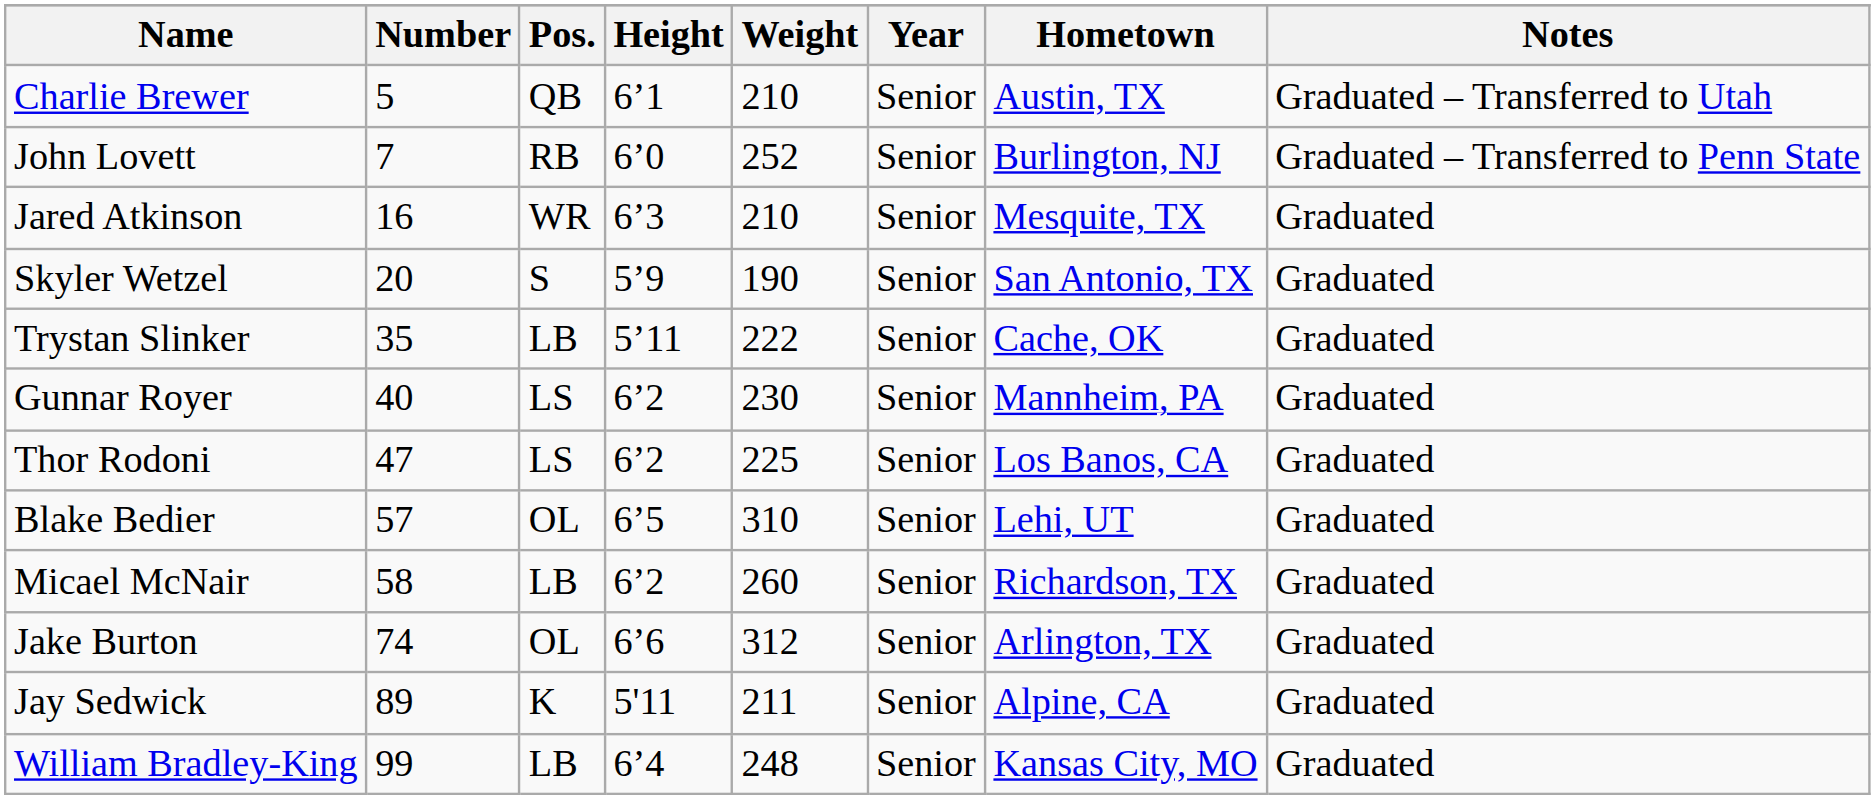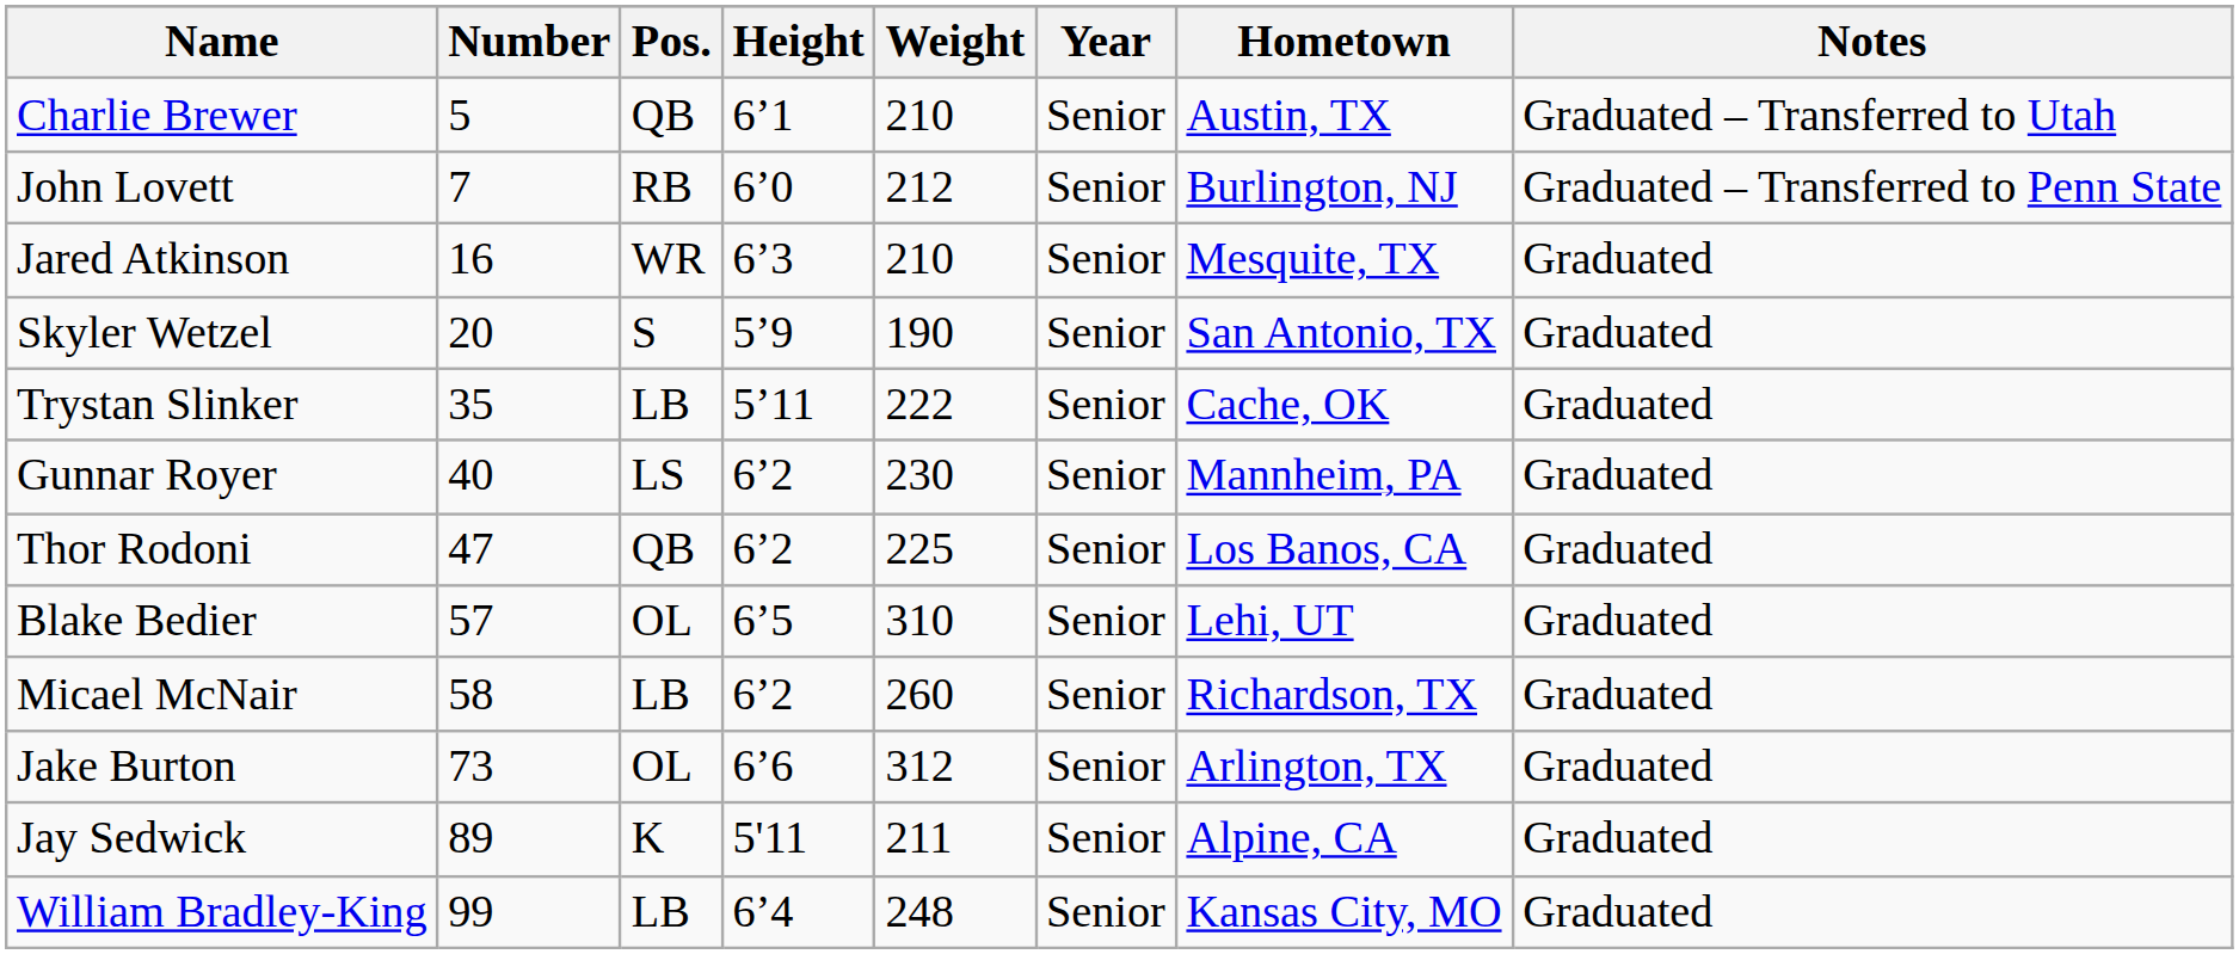 <table class="wikitable sortable collapsible">
 <tr>
 </tr>
 <tr>
 <th>Name</th>
 <th>Number</th>
 <th>Pos.</th>
 <th>Height</th>
 <th>Weight</th>
 <th>Year</th>
 <th>Hometown</th>
 <th class="unsortable">Notes</th>
 </tr>
 <tr>
 <td><a href='#'>Charlie Brewer</a></td>
 <td>5</td>
 <td>QB</td>
 <td>6’1</td>
 <td>210</td>
 <td>Senior</td>
 <td><a href='#'>Austin, TX</a></td>
 <td>Graduated – Transferred to <a href='#'>Utah</a></td>
 </tr>
 <tr>
 <td>John Lovett</td>
 <td>7</td>
 <td>RB</td>
 <td>6’0</td>
-<td>252</td>
+<td>212</td>
 <td>Senior</td>
 <td><a href='#'>Burlington, NJ</a></td>
 <td>Graduated – Transferred to <a href='#'>Penn State</a></td>
 </tr>
 <tr>
 <td>Jared Atkinson</td>
 <td>16</td>
 <td>WR</td>
 <td>6’3</td>
 <td>210</td>
 <td>Senior</td>
 <td><a href='#'>Mesquite, TX</a></td>
 <td>Graduated</td>
 </tr>
 <tr>
 <td>Skyler Wetzel</td>
 <td>20</td>
 <td>S</td>
 <td>5’9</td>
 <td>190</td>
 <td>Senior</td>
 <td><a href='#'>San Antonio, TX</a></td>
 <td>Graduated</td>
 </tr>
 <tr>
 <td>Trystan Slinker</td>
 <td>35</td>
 <td>LB</td>
 <td>5’11</td>
 <td>222</td>
 <td>Senior</td>
 <td><a href='#'>Cache, OK</a></td>
 <td>Graduated</td>
 </tr>
 <tr>
 <td>Gunnar Royer</td>
 <td>40</td>
 <td>LS</td>
 <td>6’2</td>
 <td>230</td>
 <td>Senior</td>
 <td><a href='#'>Mannheim, PA</a></td>
 <td>Graduated</td>
 </tr>
 <tr>
 <td>Thor Rodoni</td>
 <td>47</td>
-<td>LS</td>
+<td>QB</td>
 <td>6’2</td>
 <td>225</td>
 <td>Senior</td>
 <td><a href='#'>Los Banos, CA</a></td>
 <td>Graduated</td>
 </tr>
 <tr>
 <td>Blake Bedier</td>
 <td>57</td>
 <td>OL</td>
 <td>6’5</td>
 <td>310</td>
 <td>Senior</td>
 <td><a href='#'>Lehi, UT</a></td>
 <td>Graduated</td>
 </tr>
 <tr>
 <td>Micael McNair</td>
 <td>58</td>
 <td>LB</td>
 <td>6’2</td>
 <td>260</td>
 <td>Senior</td>
 <td><a href='#'>Richardson, TX</a></td>
 <td>Graduated</td>
 </tr>
 <tr>
 <td>Jake Burton</td>
-<td>74</td>
+<td>73</td>
 <td>OL</td>
 <td>6’6</td>
 <td>312</td>
 <td>Senior</td>
 <td><a href='#'>Arlington, TX</a></td>
 <td>Graduated</td>
 </tr>
 <tr>
 <td>Jay Sedwick</td>
 <td>89</td>
 <td>K</td>
 <td>5'11</td>
 <td>211</td>
 <td>Senior</td>
 <td><a href='#'>Alpine, CA</a></td>
 <td>Graduated</td>
 </tr>
 <tr>
 <td><a href='#'>William Bradley-King</a></td>
 <td>99</td>
 <td>LB</td>
 <td>6’4</td>
 <td>248</td>
 <td>Senior</td>
 <td><a href='#'>Kansas City, MO</a></td>
 <td>Graduated</td>
 </tr>
 </table>
